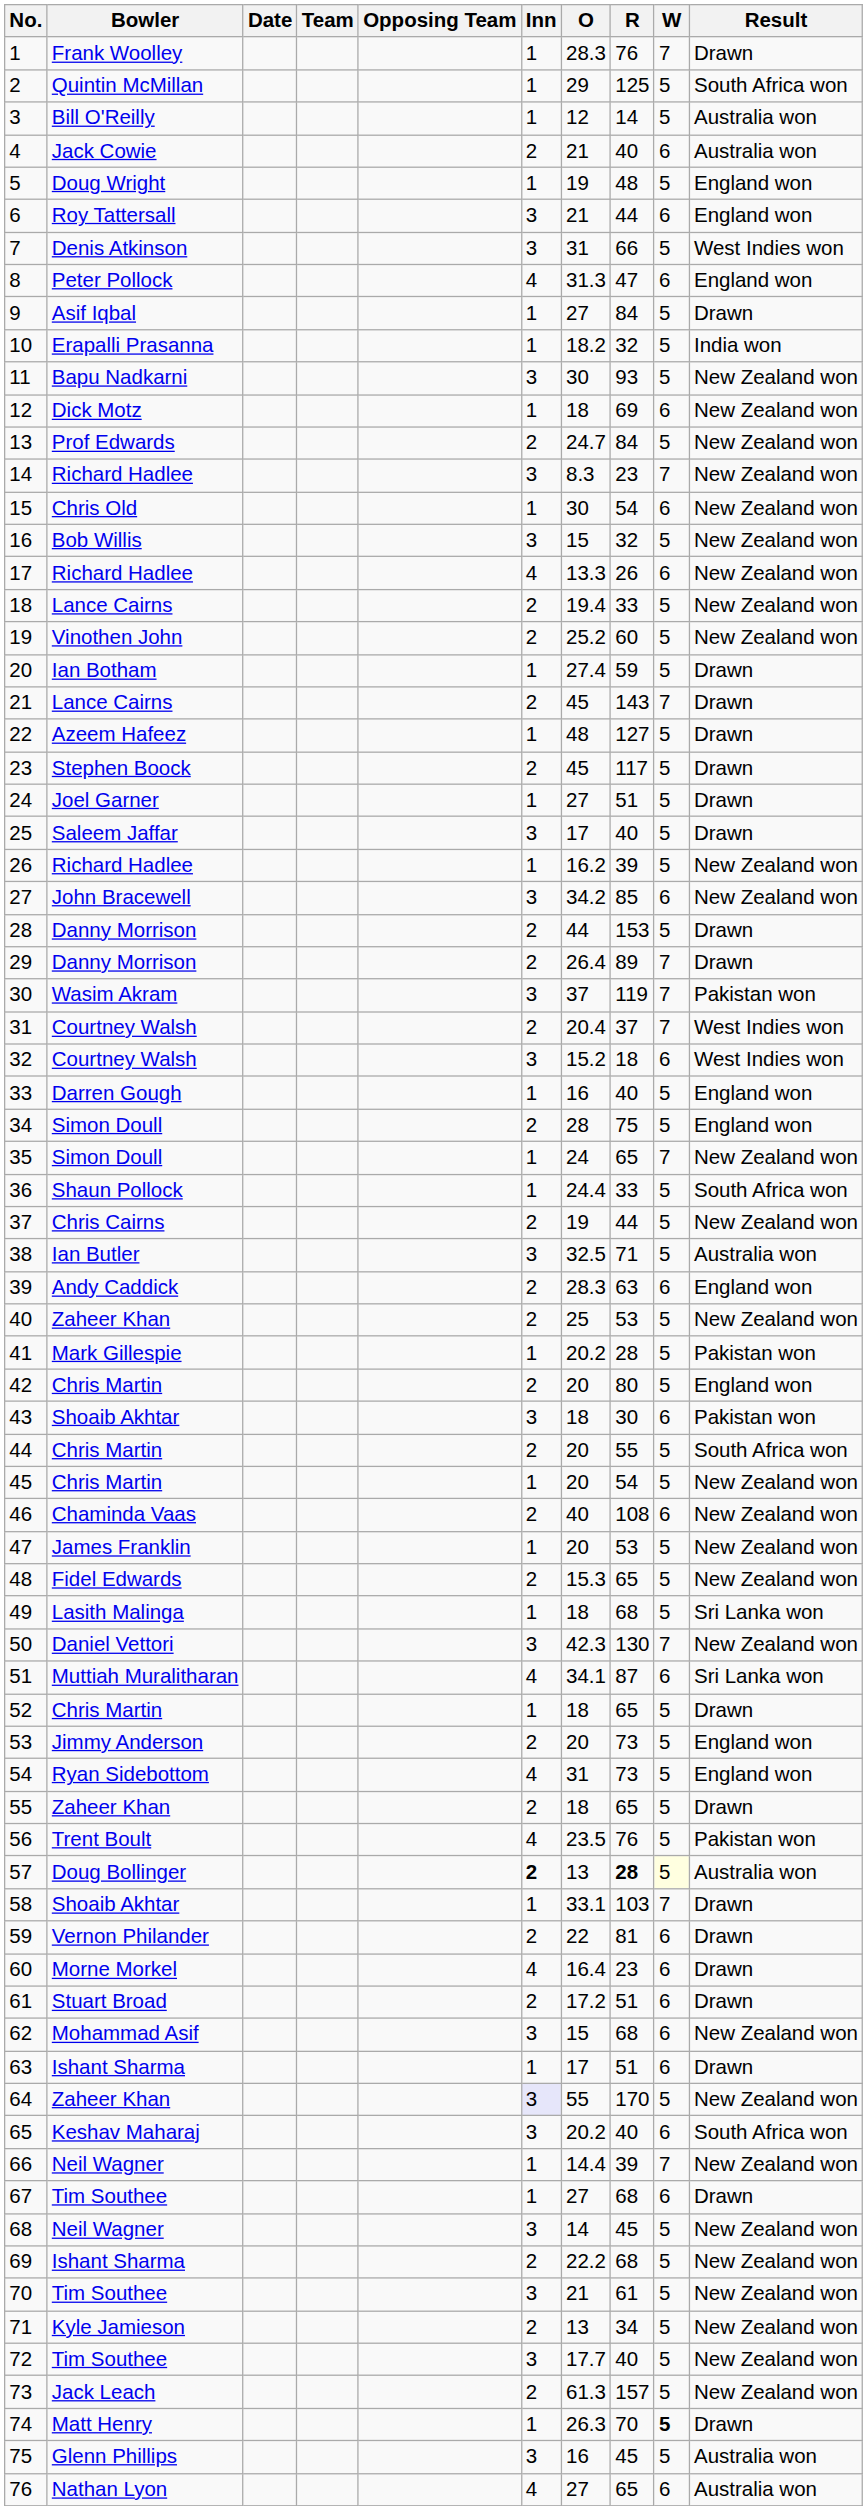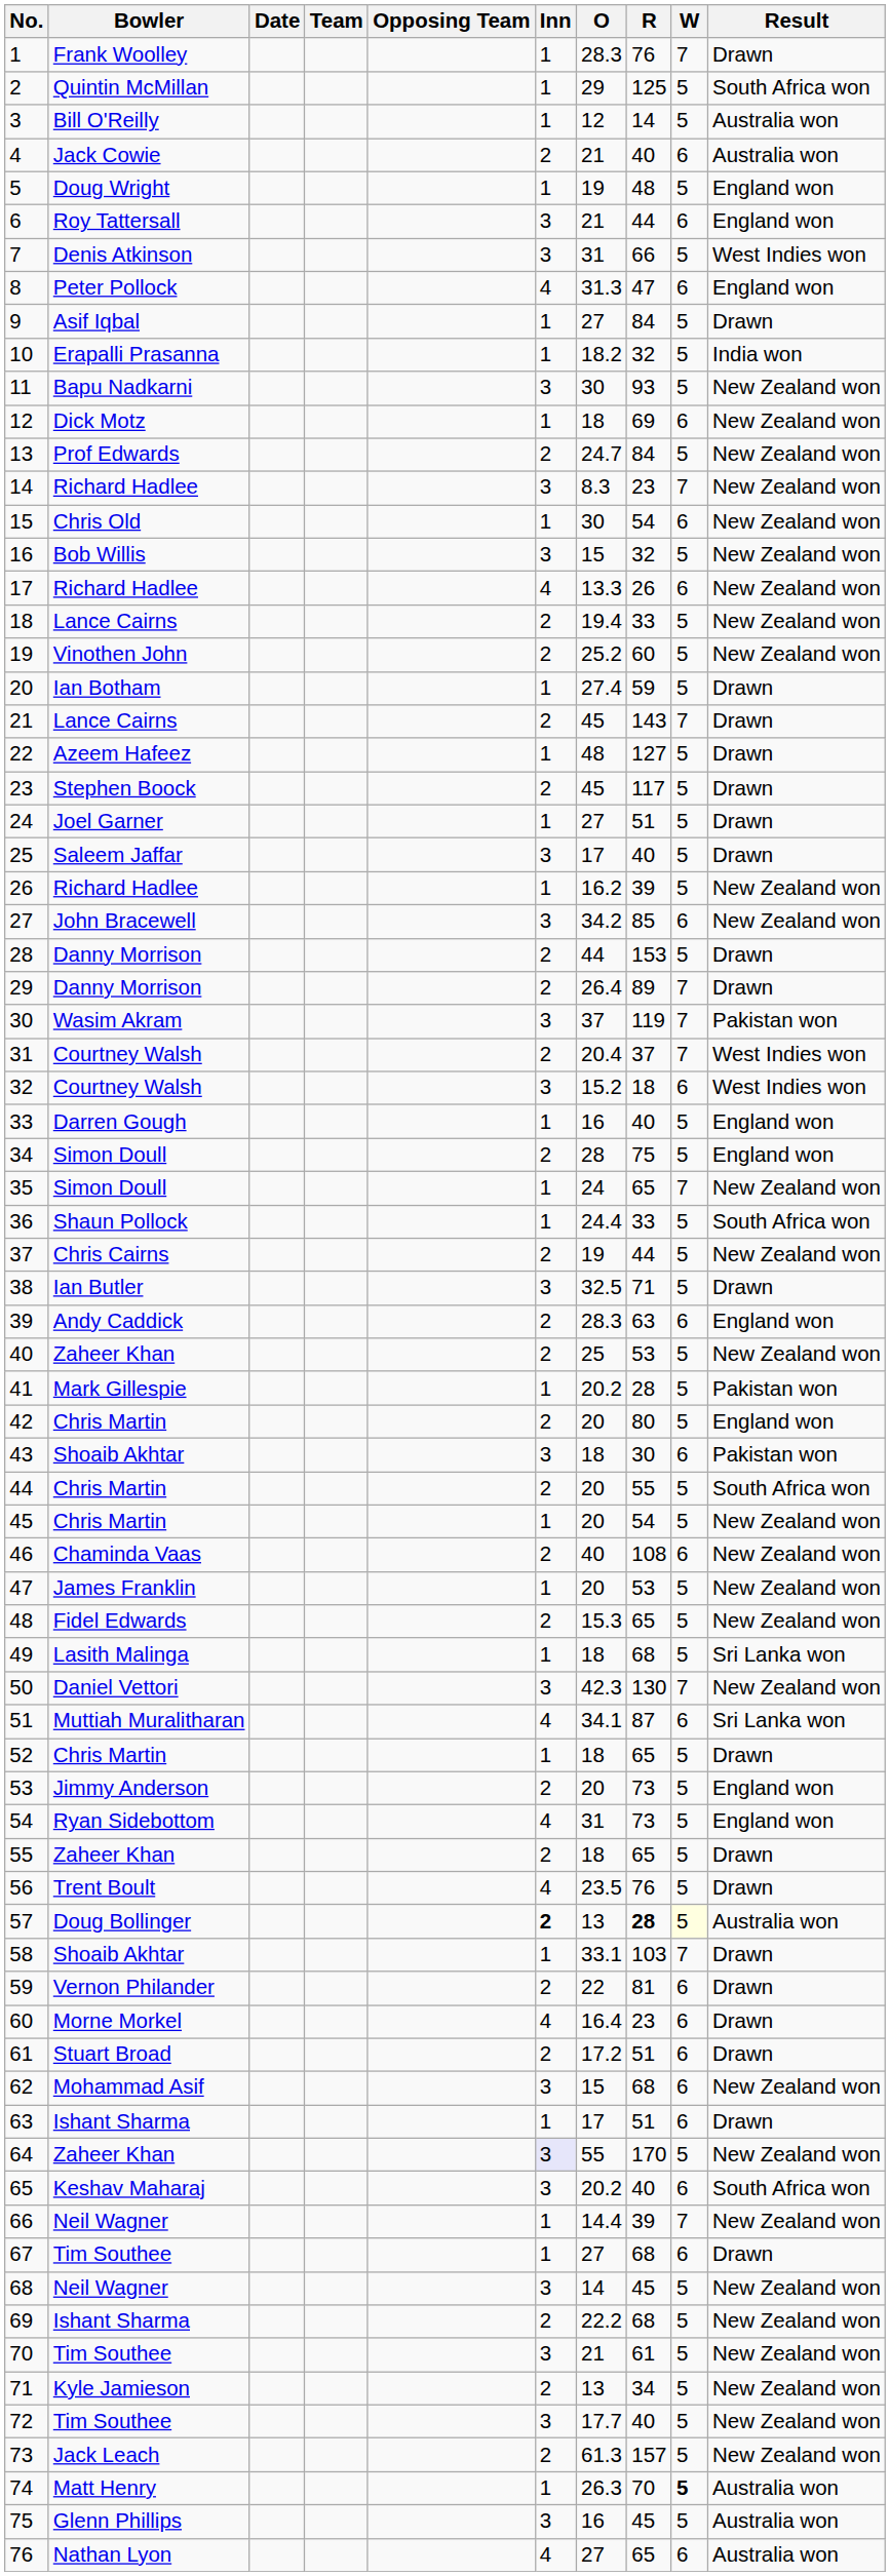 <table class="wikitable sortable">
 <tr>
 <th>No.</th>
 <th>Bowler</th>
 <th>Date</th>
 <th>Team</th>
 <th>Opposing Team</th>
 <th scope="col" style="width:20px;">Inn</th>
 <th scope="col" style="width:20px;">O</th>
 <th scope="col" style="width:20px;">R</th>
 <th scope="col" style="width:20px;">W</th>
 <th>Result</th>
 </tr>
 <tr>
 <td>1</td>
 <td><a href='#'>Frank Woolley</a></td>
 <td></td>
 <td></td>
 <td></td>
 <td>1</td>
 <td>28.3</td>
 <td>76</td>
 <td>7</td>
 <td>Drawn</td>
 </tr>
 <tr>
 <td>2</td>
 <td><a href='#'>Quintin McMillan</a></td>
 <td></td>
 <td></td>
 <td></td>
 <td>1</td>
 <td>29</td>
 <td>125</td>
 <td>5</td>
 <td>South Africa won</td>
 </tr>
 <tr>
 <td>3</td>
 <td><a href='#'>Bill O'Reilly</a></td>
 <td></td>
 <td></td>
 <td></td>
 <td>1</td>
 <td>12</td>
 <td>14</td>
 <td>5</td>
 <td>Australia won</td>
 </tr>
 <tr>
 <td>4</td>
 <td><a href='#'>Jack Cowie</a></td>
 <td></td>
 <td></td>
 <td></td>
 <td>2</td>
 <td>21</td>
 <td>40</td>
 <td>6</td>
 <td>Australia won</td>
 </tr>
 <tr>
 <td>5</td>
 <td><a href='#'>Doug Wright</a></td>
 <td></td>
 <td></td>
 <td></td>
 <td>1</td>
 <td>19</td>
 <td>48</td>
 <td>5</td>
 <td>England won</td>
 </tr>
 <tr>
 <td>6</td>
 <td><a href='#'>Roy Tattersall</a></td>
 <td></td>
 <td></td>
 <td></td>
 <td>3</td>
 <td>21</td>
 <td>44</td>
 <td>6</td>
 <td>England won</td>
 </tr>
 <tr>
 <td>7</td>
 <td><a href='#'>Denis Atkinson</a></td>
 <td></td>
 <td></td>
 <td></td>
 <td>3</td>
 <td>31</td>
 <td>66</td>
 <td>5</td>
 <td>West Indies won</td>
 </tr>
 <tr>
 <td>8</td>
 <td><a href='#'>Peter Pollock</a></td>
 <td></td>
 <td></td>
 <td></td>
 <td>4</td>
 <td>31.3</td>
 <td>47</td>
 <td>6</td>
 <td>England won</td>
 </tr>
 <tr>
 <td>9</td>
 <td><a href='#'>Asif Iqbal</a></td>
 <td></td>
 <td></td>
 <td></td>
 <td>1</td>
 <td>27</td>
 <td>84</td>
 <td>5</td>
 <td>Drawn</td>
 </tr>
 <tr>
 <td>10</td>
 <td><a href='#'>Erapalli Prasanna</a></td>
 <td></td>
 <td></td>
 <td></td>
 <td>1</td>
 <td>18.2</td>
 <td>32</td>
 <td>5</td>
 <td>India won</td>
 </tr>
 <tr>
 <td>11</td>
 <td><a href='#'>Bapu Nadkarni</a></td>
 <td></td>
 <td></td>
 <td></td>
 <td>3</td>
 <td>30</td>
 <td>93</td>
 <td>5</td>
 <td>New Zealand won</td>
 </tr>
 <tr>
 <td>12</td>
 <td><a href='#'>Dick Motz</a></td>
 <td></td>
 <td></td>
 <td></td>
 <td>1</td>
 <td>18</td>
 <td>69</td>
 <td>6</td>
 <td>New Zealand won</td>
 </tr>
 <tr>
 <td>13</td>
 <td><a href='#'>Prof Edwards</a></td>
 <td></td>
 <td></td>
 <td></td>
 <td>2</td>
 <td>24.7</td>
 <td>84</td>
 <td>5</td>
 <td>New Zealand won</td>
 </tr>
 <tr>
 <td>14</td>
 <td><a href='#'>Richard Hadlee</a></td>
 <td></td>
 <td></td>
 <td></td>
 <td>3</td>
 <td>8.3</td>
 <td>23</td>
 <td>7</td>
 <td>New Zealand won</td>
 </tr>
 <tr>
 <td>15</td>
 <td><a href='#'>Chris Old</a></td>
 <td></td>
 <td></td>
 <td></td>
 <td>1</td>
 <td>30</td>
 <td>54</td>
 <td>6</td>
 <td>New Zealand won</td>
 </tr>
 <tr>
 <td>16</td>
 <td><a href='#'>Bob Willis</a></td>
 <td></td>
 <td></td>
 <td></td>
 <td>3</td>
 <td>15</td>
 <td>32</td>
 <td>5</td>
 <td>New Zealand won</td>
 </tr>
 <tr>
 <td>17</td>
 <td><a href='#'>Richard Hadlee</a></td>
 <td></td>
 <td></td>
 <td></td>
 <td>4</td>
 <td>13.3</td>
 <td>26</td>
 <td>6</td>
 <td>New Zealand won</td>
 </tr>
 <tr>
 <td>18</td>
 <td><a href='#'>Lance Cairns</a></td>
 <td></td>
 <td></td>
 <td></td>
 <td>2</td>
 <td>19.4</td>
 <td>33</td>
 <td>5</td>
 <td>New Zealand won</td>
 </tr>
 <tr>
 <td>19</td>
 <td><a href='#'>Vinothen John</a></td>
 <td></td>
 <td></td>
 <td></td>
 <td>2</td>
 <td>25.2</td>
 <td>60</td>
 <td>5</td>
 <td>New Zealand won</td>
 </tr>
 <tr>
 <td>20</td>
 <td><a href='#'>Ian Botham</a></td>
 <td></td>
 <td></td>
 <td></td>
 <td>1</td>
 <td>27.4</td>
 <td>59</td>
 <td>5</td>
 <td>Drawn</td>
 </tr>
 <tr>
 <td>21</td>
 <td><a href='#'>Lance Cairns</a></td>
 <td></td>
 <td></td>
 <td></td>
 <td>2</td>
 <td>45</td>
 <td>143</td>
 <td>7</td>
 <td>Drawn</td>
 </tr>
 <tr>
 <td>22</td>
 <td><a href='#'>Azeem Hafeez</a></td>
 <td></td>
 <td></td>
 <td></td>
 <td>1</td>
 <td>48</td>
 <td>127</td>
 <td>5</td>
 <td>Drawn</td>
 </tr>
 <tr>
 <td>23</td>
 <td><a href='#'>Stephen Boock</a></td>
 <td></td>
 <td></td>
 <td></td>
 <td>2</td>
 <td>45</td>
 <td>117</td>
 <td>5</td>
 <td>Drawn</td>
 </tr>
 <tr>
 <td>24</td>
 <td><a href='#'>Joel Garner</a></td>
 <td></td>
 <td></td>
 <td></td>
 <td>1</td>
 <td>27</td>
 <td>51</td>
 <td>5</td>
 <td>Drawn</td>
 </tr>
 <tr>
 <td>25</td>
 <td><a href='#'>Saleem Jaffar</a></td>
 <td></td>
 <td></td>
 <td></td>
 <td>3</td>
 <td>17</td>
 <td>40</td>
 <td>5</td>
 <td>Drawn</td>
 </tr>
 <tr>
 <td>26</td>
 <td><a href='#'>Richard Hadlee</a></td>
 <td></td>
 <td></td>
 <td></td>
 <td>1</td>
 <td>16.2</td>
 <td>39</td>
 <td>5</td>
 <td>New Zealand won</td>
 </tr>
 <tr>
 <td>27</td>
 <td><a href='#'>John Bracewell</a></td>
 <td></td>
 <td></td>
 <td></td>
 <td>3</td>
 <td>34.2</td>
 <td>85</td>
 <td>6</td>
 <td>New Zealand won</td>
 </tr>
 <tr>
 <td>28</td>
 <td><a href='#'>Danny Morrison</a></td>
 <td></td>
 <td></td>
 <td></td>
 <td>2</td>
 <td>44</td>
 <td>153</td>
 <td>5</td>
 <td>Drawn</td>
 </tr>
 <tr>
 <td>29</td>
 <td><a href='#'>Danny Morrison</a></td>
 <td></td>
 <td></td>
 <td></td>
 <td>2</td>
 <td>26.4</td>
 <td>89</td>
 <td>7</td>
 <td>Drawn</td>
 </tr>
 <tr>
 <td>30</td>
 <td><a href='#'>Wasim Akram</a></td>
 <td></td>
 <td></td>
 <td></td>
 <td>3</td>
 <td>37</td>
 <td>119</td>
 <td>7</td>
 <td>Pakistan won</td>
 </tr>
 <tr>
 <td>31</td>
 <td><a href='#'>Courtney Walsh</a></td>
 <td></td>
 <td></td>
 <td></td>
 <td>2</td>
 <td>20.4</td>
 <td>37</td>
 <td>7</td>
 <td>West Indies won</td>
 </tr>
 <tr>
 <td>32</td>
 <td><a href='#'>Courtney Walsh</a></td>
 <td></td>
 <td></td>
 <td></td>
 <td>3</td>
 <td>15.2</td>
 <td>18</td>
 <td>6</td>
 <td>West Indies won</td>
 </tr>
 <tr>
 <td>33</td>
 <td><a href='#'>Darren Gough</a></td>
 <td></td>
 <td></td>
 <td></td>
 <td>1</td>
 <td>16</td>
 <td>40</td>
 <td>5</td>
 <td>England won</td>
 </tr>
 <tr>
 <td>34</td>
 <td><a href='#'>Simon Doull</a></td>
 <td></td>
 <td></td>
 <td></td>
 <td>2</td>
 <td>28</td>
 <td>75</td>
 <td>5</td>
 <td>England won</td>
 </tr>
 <tr>
 <td>35</td>
 <td><a href='#'>Simon Doull</a></td>
 <td></td>
 <td></td>
 <td></td>
 <td>1</td>
 <td>24</td>
 <td>65</td>
 <td>7</td>
 <td>New Zealand won</td>
 </tr>
 <tr>
 <td>36</td>
 <td><a href='#'>Shaun Pollock</a></td>
 <td></td>
 <td></td>
 <td></td>
 <td>1</td>
 <td>24.4</td>
 <td>33</td>
 <td>5</td>
 <td>South Africa won</td>
 </tr>
 <tr>
 <td>37</td>
 <td><a href='#'>Chris Cairns</a></td>
 <td></td>
 <td></td>
 <td></td>
 <td>2</td>
 <td>19</td>
 <td>44</td>
 <td>5</td>
 <td>New Zealand won</td>
 </tr>
 <tr>
 <td>38</td>
 <td><a href='#'>Ian Butler</a></td>
 <td></td>
 <td></td>
 <td></td>
 <td>3</td>
 <td>32.5</td>
 <td>71</td>
 <td>5</td>
-<td>Australia won</td>
+<td>Drawn</td>
 </tr>
 <tr>
 <td>39</td>
 <td><a href='#'>Andy Caddick</a></td>
 <td></td>
 <td></td>
 <td></td>
 <td>2</td>
 <td>28.3</td>
 <td>63</td>
 <td>6</td>
 <td>England won</td>
 </tr>
 <tr>
 <td>40</td>
 <td><a href='#'>Zaheer Khan</a></td>
 <td></td>
 <td></td>
 <td></td>
 <td>2</td>
 <td>25</td>
 <td>53</td>
 <td>5</td>
 <td>New Zealand won</td>
 </tr>
 <tr>
 <td>41</td>
 <td><a href='#'>Mark Gillespie</a></td>
 <td></td>
 <td></td>
 <td></td>
 <td>1</td>
 <td>20.2</td>
 <td>28</td>
 <td>5</td>
 <td>Pakistan won</td>
 </tr>
 <tr>
 <td>42</td>
 <td><a href='#'>Chris Martin</a></td>
 <td></td>
 <td></td>
 <td></td>
 <td>2</td>
 <td>20</td>
 <td>80</td>
 <td>5</td>
 <td>England won</td>
 </tr>
 <tr>
 <td>43</td>
 <td><a href='#'>Shoaib Akhtar</a></td>
 <td></td>
 <td></td>
 <td></td>
 <td>3</td>
 <td>18</td>
 <td>30</td>
 <td>6</td>
 <td>Pakistan won</td>
 </tr>
 <tr>
 <td>44</td>
 <td><a href='#'>Chris Martin</a></td>
 <td></td>
 <td></td>
 <td></td>
 <td>2</td>
 <td>20</td>
 <td>55</td>
 <td>5</td>
 <td>South Africa won</td>
 </tr>
 <tr>
 <td>45</td>
 <td><a href='#'>Chris Martin</a></td>
 <td></td>
 <td></td>
 <td></td>
 <td>1</td>
 <td>20</td>
 <td>54</td>
 <td>5</td>
 <td>New Zealand won</td>
 </tr>
 <tr>
 <td>46</td>
 <td><a href='#'>Chaminda Vaas</a></td>
 <td></td>
 <td></td>
 <td></td>
 <td>2</td>
 <td>40</td>
 <td>108</td>
 <td>6</td>
 <td>New Zealand won</td>
 </tr>
 <tr>
 <td>47</td>
 <td><a href='#'>James Franklin</a></td>
 <td></td>
 <td></td>
 <td></td>
 <td>1</td>
 <td>20</td>
 <td>53</td>
 <td>5</td>
 <td>New Zealand won</td>
 </tr>
 <tr>
 <td>48</td>
 <td><a href='#'>Fidel Edwards</a></td>
 <td></td>
 <td></td>
 <td></td>
 <td>2</td>
 <td>15.3</td>
 <td>65</td>
 <td>5</td>
 <td>New Zealand won</td>
 </tr>
 <tr>
 <td>49</td>
 <td><a href='#'>Lasith Malinga</a></td>
 <td></td>
 <td></td>
 <td></td>
 <td>1</td>
 <td>18</td>
 <td>68</td>
 <td>5</td>
 <td>Sri Lanka won</td>
 </tr>
 <tr>
 <td>50</td>
 <td><a href='#'>Daniel Vettori</a></td>
 <td></td>
 <td></td>
 <td></td>
 <td>3</td>
 <td>42.3</td>
 <td>130</td>
 <td>7</td>
 <td>New Zealand won</td>
 </tr>
 <tr>
 <td>51</td>
 <td><a href='#'>Muttiah Muralitharan</a></td>
 <td></td>
 <td></td>
 <td></td>
 <td>4</td>
 <td>34.1</td>
 <td>87</td>
 <td>6</td>
 <td>Sri Lanka won</td>
 </tr>
 <tr>
 <td>52</td>
 <td><a href='#'>Chris Martin</a></td>
 <td></td>
 <td></td>
 <td></td>
 <td>1</td>
 <td>18</td>
 <td>65</td>
 <td>5</td>
 <td>Drawn</td>
 </tr>
 <tr>
 <td>53</td>
 <td><a href='#'>Jimmy Anderson</a></td>
 <td></td>
 <td></td>
 <td></td>
 <td>2</td>
 <td>20</td>
 <td>73</td>
 <td>5</td>
 <td>England won</td>
 </tr>
 <tr>
 <td>54</td>
 <td><a href='#'>Ryan Sidebottom</a></td>
 <td></td>
 <td></td>
 <td></td>
 <td>4</td>
 <td>31</td>
 <td>73</td>
 <td>5</td>
 <td>England won</td>
 </tr>
 <tr>
 <td>55</td>
 <td><a href='#'>Zaheer Khan</a></td>
 <td></td>
 <td></td>
 <td></td>
 <td>2</td>
 <td>18</td>
 <td>65</td>
 <td>5</td>
 <td>Drawn</td>
 </tr>
 <tr>
 <td>56</td>
 <td><a href='#'>Trent Boult</a></td>
 <td></td>
 <td></td>
 <td></td>
 <td>4</td>
 <td>23.5</td>
 <td>76</td>
 <td>5</td>
-<td>Pakistan won</td>
+<td>Drawn</td>
 </tr>
 <tr>
 <td>57</td>
 <td><a href='#'>Doug Bollinger</a></td>
 <td></td>
 <td></td>
 <td></td>
 <td><strong>2</strong></td>
 <td>13</td>
 <td><strong>28</strong></td>
 <td style="background: lightyellow;">5</td>
 <td>Australia won</td>
 </tr>
 <tr>
 <td>58</td>
 <td><a href='#'>Shoaib Akhtar</a></td>
 <td></td>
 <td></td>
 <td></td>
 <td>1</td>
 <td>33.1</td>
 <td>103</td>
 <td>7</td>
 <td>Drawn</td>
 </tr>
 <tr>
 <td>59</td>
 <td><a href='#'>Vernon Philander</a></td>
 <td></td>
 <td></td>
 <td></td>
 <td>2</td>
 <td>22</td>
 <td>81</td>
 <td>6</td>
 <td>Drawn</td>
 </tr>
 <tr>
 <td>60</td>
 <td><a href='#'>Morne Morkel</a></td>
 <td></td>
 <td></td>
 <td></td>
 <td>4</td>
 <td>16.4</td>
 <td>23</td>
 <td>6</td>
 <td>Drawn</td>
 </tr>
 <tr>
 <td>61</td>
 <td><a href='#'>Stuart Broad</a></td>
 <td></td>
 <td></td>
 <td></td>
 <td>2</td>
 <td>17.2</td>
 <td>51</td>
 <td>6</td>
 <td>Drawn</td>
 </tr>
 <tr>
 <td>62</td>
 <td><a href='#'>Mohammad Asif</a></td>
 <td></td>
 <td></td>
 <td></td>
 <td>3</td>
 <td>15</td>
 <td>68</td>
 <td>6</td>
 <td>New Zealand won</td>
 </tr>
 <tr>
 <td>63</td>
 <td><a href='#'>Ishant Sharma</a></td>
 <td></td>
 <td></td>
 <td></td>
 <td>1</td>
 <td>17</td>
 <td>51</td>
 <td>6</td>
 <td>Drawn</td>
 </tr>
 <tr>
 <td>64</td>
 <td><a href='#'>Zaheer Khan</a></td>
 <td></td>
 <td></td>
 <td></td>
 <td style="background: lavender;">3</td>
 <td>55</td>
 <td>170</td>
 <td>5</td>
 <td>New Zealand won</td>
 </tr>
 <tr>
 <td>65</td>
 <td><a href='#'>Keshav Maharaj</a></td>
 <td></td>
 <td></td>
 <td></td>
 <td>3</td>
 <td>20.2</td>
 <td>40</td>
 <td>6</td>
 <td>South Africa won</td>
 </tr>
 <tr>
 <td>66</td>
 <td><a href='#'>Neil Wagner</a></td>
 <td></td>
 <td></td>
 <td></td>
 <td>1</td>
 <td>14.4</td>
 <td>39</td>
 <td>7</td>
 <td>New Zealand won</td>
 </tr>
 <tr>
 <td>67</td>
 <td><a href='#'>Tim Southee</a></td>
 <td></td>
 <td></td>
 <td></td>
 <td>1</td>
 <td>27</td>
 <td>68</td>
 <td>6</td>
 <td>Drawn</td>
 </tr>
 <tr>
 <td>68</td>
 <td><a href='#'>Neil Wagner</a></td>
 <td></td>
 <td></td>
 <td></td>
 <td>3</td>
 <td>14</td>
 <td>45</td>
 <td>5</td>
 <td>New Zealand won</td>
 </tr>
 <tr>
 <td>69</td>
 <td><a href='#'>Ishant Sharma</a></td>
 <td></td>
 <td></td>
 <td></td>
 <td>2</td>
 <td>22.2</td>
 <td>68</td>
 <td>5</td>
 <td>New Zealand won</td>
 </tr>
 <tr>
 <td>70</td>
 <td><a href='#'>Tim Southee</a></td>
 <td></td>
 <td></td>
 <td></td>
 <td>3</td>
 <td>21</td>
 <td>61</td>
 <td>5</td>
 <td>New Zealand won</td>
 </tr>
 <tr>
 <td>71</td>
 <td><a href='#'>Kyle Jamieson</a></td>
 <td></td>
 <td></td>
 <td></td>
 <td>2</td>
 <td>13</td>
 <td>34</td>
 <td>5</td>
 <td>New Zealand won</td>
 </tr>
 <tr>
 <td>72</td>
 <td><a href='#'>Tim Southee</a></td>
 <td></td>
 <td></td>
 <td></td>
 <td>3</td>
 <td>17.7</td>
 <td>40</td>
 <td>5</td>
 <td>New Zealand won</td>
 </tr>
 <tr>
 <td>73</td>
 <td><a href='#'>Jack Leach</a></td>
 <td></td>
 <td></td>
 <td></td>
 <td>2</td>
 <td>61.3</td>
 <td>157</td>
 <td>5</td>
 <td>New Zealand won</td>
 </tr>
 <tr>
 <td>74</td>
 <td><a href='#'>Matt Henry</a></td>
 <td></td>
 <td></td>
 <td></td>
 <td>1</td>
 <td>26.3</td>
 <td>70</td>
 <td><strong>5</strong></td>
-<td>Drawn</td>
+<td>Australia won</td>
 </tr>
 <tr>
 <td>75</td>
 <td><a href='#'>Glenn Phillips</a></td>
 <td></td>
 <td></td>
 <td></td>
 <td>3</td>
 <td>16</td>
 <td>45</td>
 <td>5</td>
 <td>Australia won</td>
 </tr>
 <tr>
 <td>76</td>
 <td><a href='#'>Nathan Lyon</a></td>
 <td></td>
 <td></td>
 <td></td>
 <td>4</td>
 <td>27</td>
 <td>65</td>
 <td>6</td>
 <td>Australia won</td>
 </tr>
 </table>
